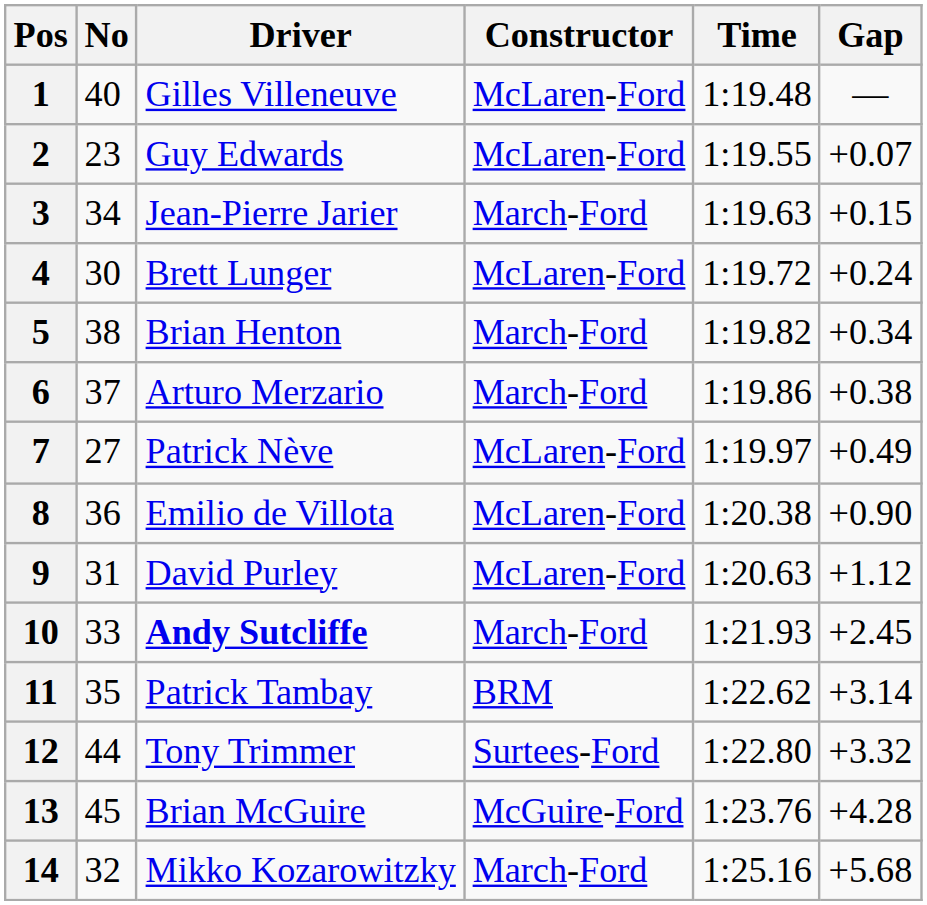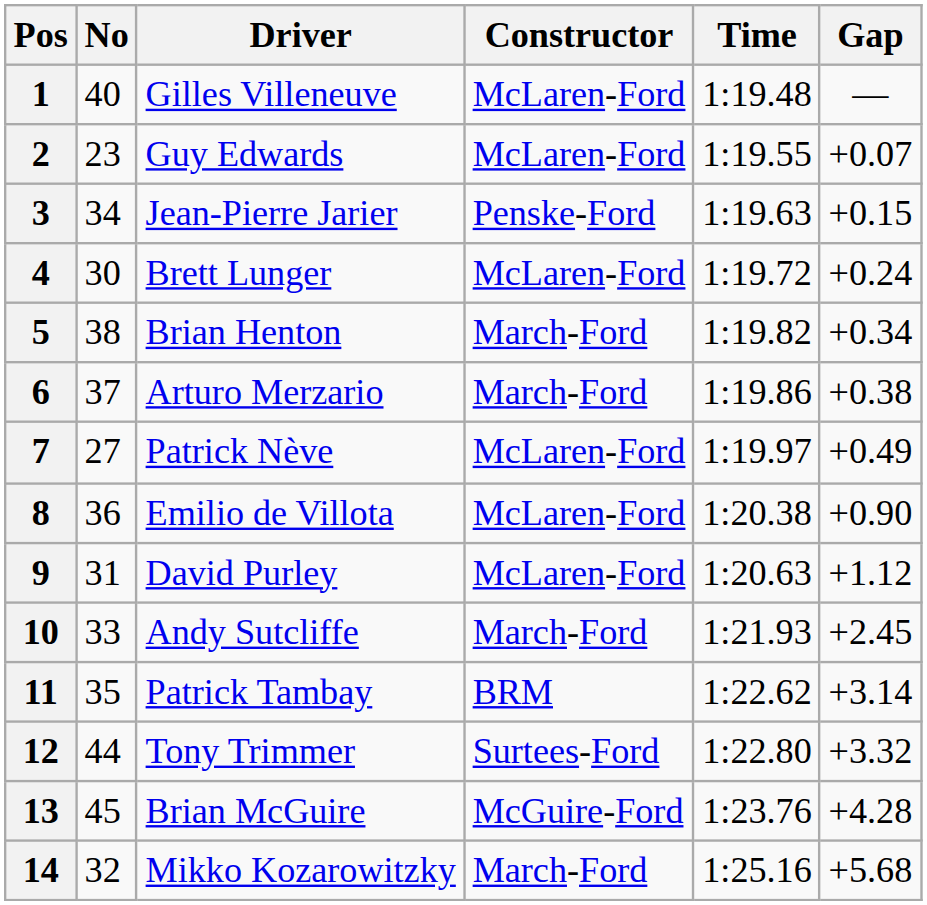 <table class="wikitable sortable" style="font-size: 95%;">
 <tr>
 <th>Pos</th>
 <th>No</th>
 <th>Driver</th>
 <th>Constructor</th>
 <th>Time</th>
 <th>Gap</th>
 </tr>
 <tr>
 <th>1</th>
 <td>40</td>
 <td> <a href='#'>Gilles Villeneuve</a></td>
 <td><a href='#'>McLaren</a>-<a href='#'>Ford</a></td>
 <td>1:19.48</td>
 <td align="center">—</td>
 </tr>
 <tr>
 <th>2</th>
 <td>23</td>
 <td> <a href='#'>Guy Edwards</a></td>
 <td><a href='#'>McLaren</a>-<a href='#'>Ford</a></td>
 <td>1:19.55</td>
 <td>+0.07</td>
 </tr>
 <tr>
 <th>3</th>
 <td>34</td>
 <td> <a href='#'>Jean-Pierre Jarier</a></td>
-<td><a href='#'>March</a>-<a href='#'>Ford</a></td>
+<td><a href='#'>Penske</a>-<a href='#'>Ford</a></td>
 <td>1:19.63</td>
 <td>+0.15</td>
 </tr>
 <tr>
 <th>4</th>
 <td>30</td>
 <td> <a href='#'>Brett Lunger</a></td>
 <td><a href='#'>McLaren</a>-<a href='#'>Ford</a></td>
 <td>1:19.72</td>
 <td>+0.24</td>
 </tr>
 <tr>
 <th>5</th>
 <td>38</td>
 <td> <a href='#'>Brian Henton</a></td>
 <td><a href='#'>March</a>-<a href='#'>Ford</a></td>
 <td>1:19.82</td>
 <td>+0.34</td>
 </tr>
 <tr>
 <th>6</th>
 <td>37</td>
 <td> <a href='#'>Arturo Merzario</a></td>
 <td><a href='#'>March</a>-<a href='#'>Ford</a></td>
 <td>1:19.86</td>
 <td>+0.38</td>
 </tr>
 <tr>
 <th>7</th>
 <td>27</td>
 <td> <a href='#'>Patrick Nève</a></td>
 <td><a href='#'>McLaren</a>-<a href='#'>Ford</a></td>
 <td>1:19.97</td>
 <td>+0.49</td>
 </tr>
 <tr>
 <th>8</th>
 <td>36</td>
 <td> <a href='#'>Emilio de Villota</a></td>
 <td><a href='#'>McLaren</a>-<a href='#'>Ford</a></td>
 <td>1:20.38</td>
 <td>+0.90</td>
 </tr>
 <tr>
 <th>9</th>
 <td>31</td>
 <td> <a href='#'>David Purley</a></td>
 <td><a href='#'>McLaren</a>-<a href='#'>Ford</a></td>
 <td>1:20.63</td>
 <td>+1.12</td>
 </tr>
 <tr>
 <th>10</th>
 <td>33</td>
-<td><strong> <a href='#'>Andy Sutcliffe</a></strong></td>
+<td> <a href='#'>Andy Sutcliffe</a></td>
 <td><a href='#'>March</a>-<a href='#'>Ford</a></td>
 <td>1:21.93</td>
 <td>+2.45</td>
 </tr>
 <tr>
 <th>11</th>
 <td>35</td>
 <td> <a href='#'>Patrick Tambay</a></td>
 <td><a href='#'>BRM</a></td>
 <td>1:22.62</td>
 <td>+3.14</td>
 </tr>
 <tr>
 <th>12</th>
 <td>44</td>
 <td> <a href='#'>Tony Trimmer</a></td>
 <td><a href='#'>Surtees</a>-<a href='#'>Ford</a></td>
 <td>1:22.80</td>
 <td>+3.32</td>
 </tr>
 <tr>
 <th>13</th>
 <td>45</td>
 <td> <a href='#'>Brian McGuire</a></td>
 <td><a href='#'>McGuire</a>-<a href='#'>Ford</a></td>
 <td>1:23.76</td>
 <td>+4.28</td>
 </tr>
 <tr>
 <th>14</th>
 <td>32</td>
 <td> <a href='#'>Mikko Kozarowitzky</a></td>
 <td><a href='#'>March</a>-<a href='#'>Ford</a></td>
 <td>1:25.16</td>
 <td>+5.68</td>
 </tr>
 </table>
